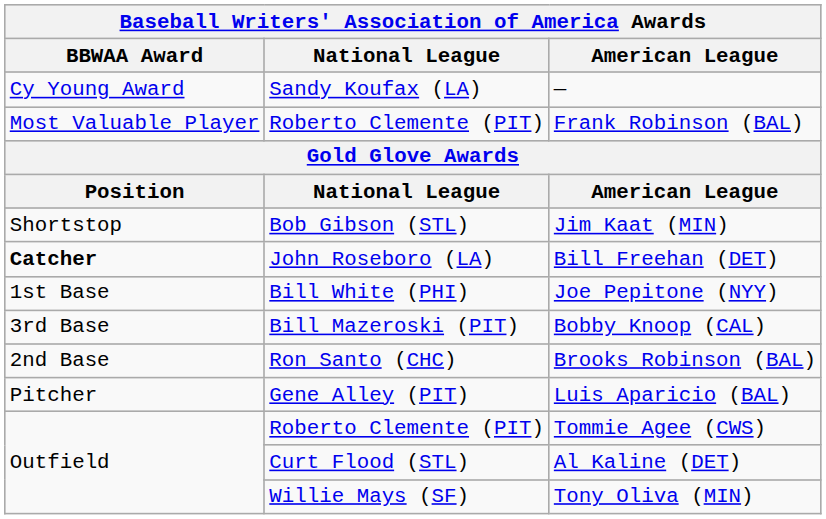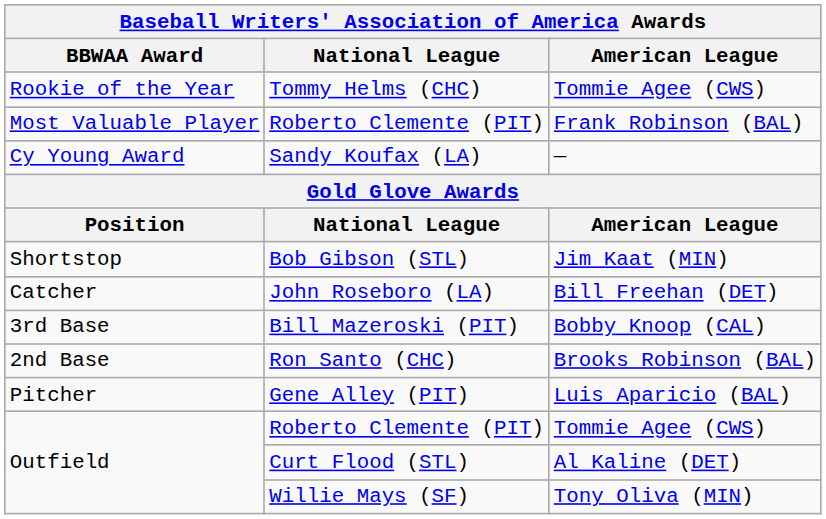 <table class="wikitable">
 <tr>
 <th colspan="3"><a href='#'>Baseball Writers' Association of America</a> Awards</th>
 </tr>
 <tr>
 <th>BBWAA Award</th>
 <th>National League</th>
 <th>American League</th>
 </tr>
 <tr>
-<td><a href='#'>Cy Young Award</a></td>
-<td><a href='#'>Sandy Koufax</a> (<a href='#'>LA</a>)</td>
-<td>—</td>
+<td><a href='#'>Rookie of the Year</a></td>
+<td><a href='#'>Tommy Helms</a> (<a href='#'>CHC</a>)</td>
+<td><a href='#'>Tommie Agee</a> (<a href='#'>CWS</a>)</td>
 </tr>
 <tr>
 <td><a href='#'>Most Valuable Player</a></td>
 <td><a href='#'>Roberto Clemente</a> (<a href='#'>PIT</a>)</td>
 <td><a href='#'>Frank Robinson</a> (<a href='#'>BAL</a>)</td>
+</tr>
+<tr>
+<td><a href='#'>Cy Young Award</a></td>
+<td><a href='#'>Sandy Koufax</a> (<a href='#'>LA</a>)</td>
+<td>—</td>
 </tr>
 <tr>
 <th colspan="3"><a href='#'>Gold Glove Awards</a></th>
 </tr>
 <tr>
 <th>Position</th>
 <th>National League</th>
 <th>American League</th>
 </tr>
 <tr>
 <td>Shortstop</td>
 <td><a href='#'>Bob Gibson</a> (<a href='#'>STL</a>)</td>
 <td><a href='#'>Jim Kaat</a> (<a href='#'>MIN</a>)</td>
 </tr>
 <tr>
-<td><strong>Catcher</strong></td>
+<td>Catcher</td>
 <td><a href='#'>John Roseboro</a> (<a href='#'>LA</a>)</td>
 <td><a href='#'>Bill Freehan</a> (<a href='#'>DET</a>)</td>
-</tr>
-<tr>
-<td>1st Base</td>
-<td><a href='#'>Bill White</a> (<a href='#'>PHI</a>)</td>
-<td><a href='#'>Joe Pepitone</a> (<a href='#'>NYY</a>)</td>
 </tr>
 <tr>
 <td>3rd Base</td>
 <td><a href='#'>Bill Mazeroski</a> (<a href='#'>PIT</a>)</td>
 <td><a href='#'>Bobby Knoop</a> (<a href='#'>CAL</a>)</td>
 </tr>
 <tr>
 <td>2nd Base</td>
 <td><a href='#'>Ron Santo</a> (<a href='#'>CHC</a>)</td>
 <td><a href='#'>Brooks Robinson</a> (<a href='#'>BAL</a>)</td>
 </tr>
 <tr>
 <td>Pitcher</td>
 <td><a href='#'>Gene Alley</a> (<a href='#'>PIT</a>)</td>
 <td><a href='#'>Luis Aparicio</a> (<a href='#'>BAL</a>)</td>
 </tr>
 <tr>
 <td rowspan="3">Outfield</td>
 <td><a href='#'>Roberto Clemente</a> (<a href='#'>PIT</a>)</td>
 <td><a href='#'>Tommie Agee</a> (<a href='#'>CWS</a>)</td>
 </tr>
 <tr>
 <td><a href='#'>Curt Flood</a> (<a href='#'>STL</a>)</td>
 <td><a href='#'>Al Kaline</a> (<a href='#'>DET</a>)</td>
 </tr>
 <tr>
 <td><a href='#'>Willie Mays</a> (<a href='#'>SF</a>)</td>
 <td><a href='#'>Tony Oliva</a> (<a href='#'>MIN</a>)</td>
 </tr>
 </table>
